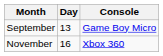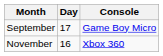 <table class="wikitable">
 <tr>
 <th>Month</th>
 <th>Day</th>
 <th>Console</th>
 </tr>
 <tr>
 <td>September</td>
-<td>13</td>
+<td>17</td>
 <td><a href='#'>Game Boy Micro</a></td>
 </tr>
 <tr>
 <td>November</td>
 <td>16</td>
 <td><a href='#'>Xbox 360</a></td>
 </tr>
 </table>
